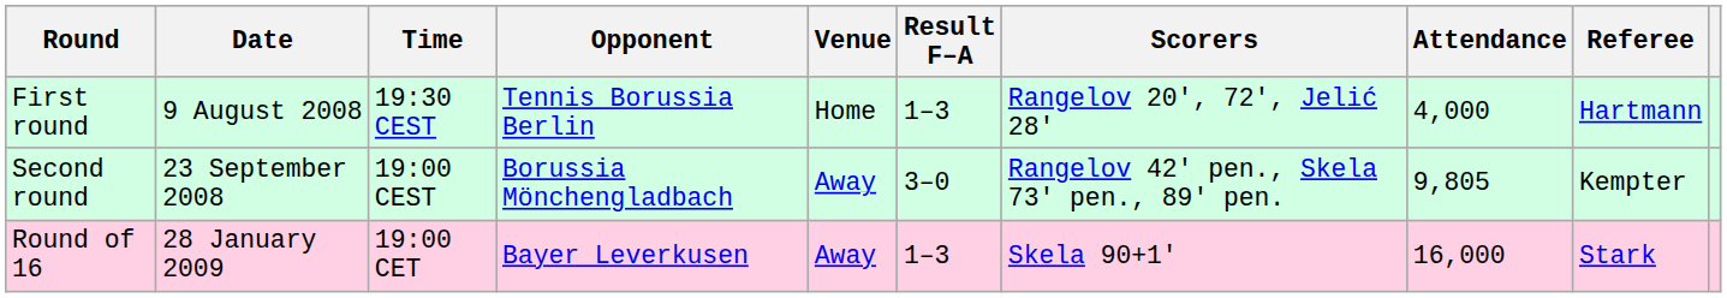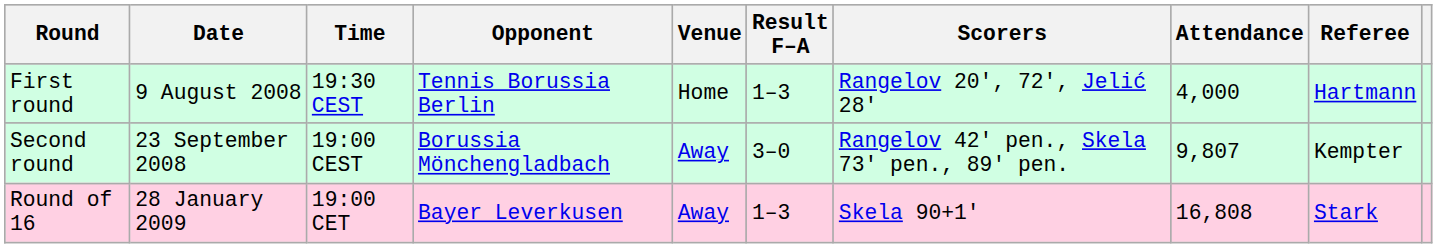 <table class="wikitable">
 <tr>
 <th>Round</th>
 <th>Date</th>
 <th>Time</th>
 <th>Opponent</th>
 <th>Venue</th>
 <th>Result<br>F–A</th>
 <th class="unsortable">Scorers</th>
 <th>Attendance</th>
 <th>Referee</th>
 <th class="unsortable"></th>
 </tr>
 <tr bgcolor="d0ffe3">
 <td>First round</td>
 <td>9 August 2008</td>
 <td>19:30 <a href='#'>CEST</a></td>
 <td><a href='#'>Tennis Borussia Berlin</a></td>
 <td>Home</td>
 <td>1–3</td>
 <td><a href='#'>Rangelov</a> 20', 72', <a href='#'>Jelić</a> 28'</td>
 <td>4,000</td>
 <td><a href='#'>Hartmann</a></td>
 <td></td>
 </tr>
 <tr bgcolor="d0ffe3">
 <td>Second round</td>
 <td>23 September 2008</td>
 <td>19:00 CEST</td>
 <td><a href='#'>Borussia Mönchengladbach</a></td>
 <td><a href='#'>Away</a></td>
 <td>3–0</td>
 <td><a href='#'>Rangelov</a> 42' pen., <a href='#'>Skela</a> 73' pen., 89' pen.</td>
-<td>9,805</td>
+<td>9,807</td>
 <td>Kempter</td>
 <td></td>
 </tr>
 <tr bgcolor="ffd0e3">
 <td>Round of 16</td>
 <td>28 January 2009</td>
 <td>19:00 CET</td>
 <td><a href='#'>Bayer Leverkusen</a></td>
 <td><a href='#'>Away</a></td>
 <td>1–3</td>
 <td><a href='#'>Skela</a> 90+1'</td>
-<td>16,000</td>
+<td>16,808</td>
 <td><a href='#'>Stark</a></td>
 <td></td>
 </tr>
 </table>
